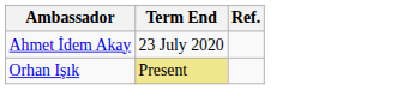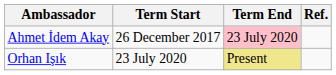 <table class="wikitable">
 <tr>
 <th>Ambassador</th>
+<th>Term Start</th>
 <th>Term End</th>
 <th>Ref.</th>
 </tr>
 <tr>
 <td><a href='#'>Ahmet İdem Akay</a></td>
-<td>23 July 2020</td>
+<td>26 December 2017</td>
+<td style="background: pink;">23 July 2020</td>
 <td></td>
 </tr>
 <tr>
 <td><a href='#'>Orhan Işık</a></td>
+<td>23 July 2020</td>
 <td style="background: khaki;">Present</td>
 <td></td>
 </tr>
 </table>
